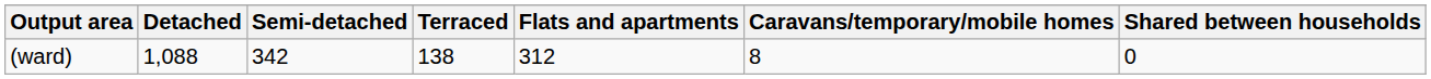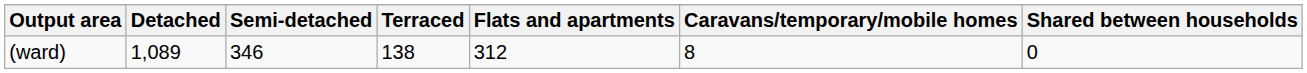 <table class="wikitable">
 <tr>
 </tr>
 <tr>
 <th>Output area</th>
 <th>Detached</th>
 <th>Semi-detached</th>
 <th>Terraced</th>
 <th>Flats and apartments</th>
 <th>Caravans/temporary/mobile homes</th>
 <th>Shared between households</th>
 </tr>
 <tr>
 <td>(ward)</td>
-<td>1,088</td>
-<td>342</td>
+<td>1,089</td>
+<td>346</td>
 <td>138</td>
 <td>312</td>
 <td>8</td>
 <td>0</td>
 </tr>
 </table>
